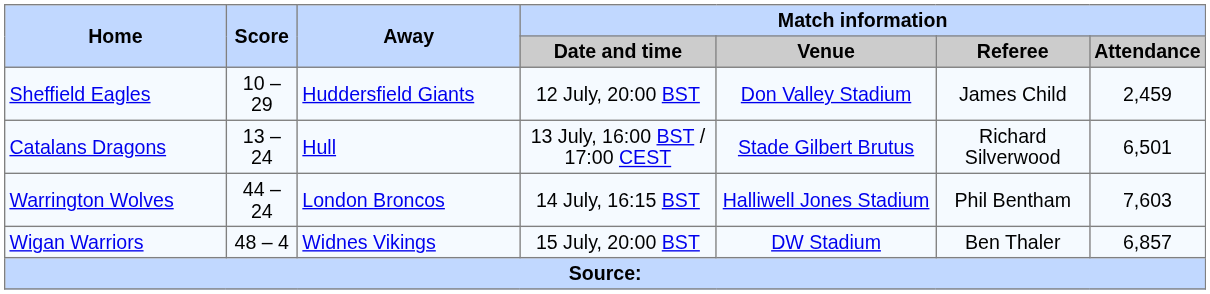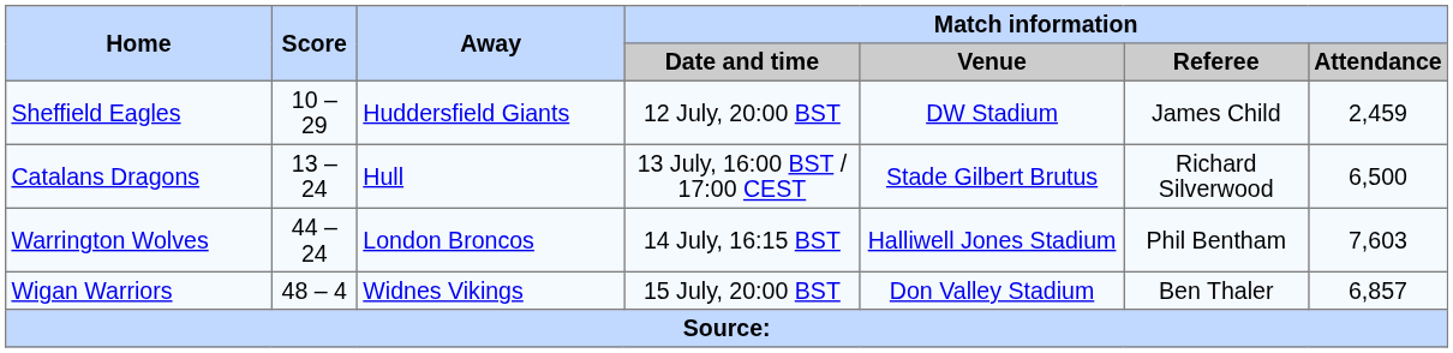 <table border=1 style="border-collapse:collapse; font-size:90%; text-align:center;" cellpadding=3 cellspacing=0 width=100%>
 <tr bgcolor=#C1D8FF>
 <th rowspan=2 width=19%>Home</th>
 <th rowspan=2 width=6%>Score</th>
 <th rowspan=2 width=19%>Away</th>
 <th colspan=6>Match information</th>
 </tr>
 <tr bgcolor=#CCCCCC>
 <th width=17%>Date and time</th>
 <th width=19%>Venue</th>
 <th width=13%>Referee</th>
 <th width=7%>Attendance</th>
 </tr>
 <tr bgcolor=#F5FAFF>
 <td align=left> <a href='#'>Sheffield Eagles</a></td>
 <td>10 – 29</td>
 <td align=left> <a href='#'>Huddersfield Giants</a></td>
 <td>12 July, 20:00 <a href='#'>BST</a></td>
-<td><a href='#'>Don Valley Stadium</a></td>
+<td><a href='#'>DW Stadium</a></td>
 <td>James Child</td>
 <td>2,459</td>
 </tr>
 <tr bgcolor=#F5FAFF>
 <td align=left> <a href='#'>Catalans Dragons</a></td>
 <td>13 – 24</td>
 <td align=left> <a href='#'>Hull</a></td>
 <td>13 July, 16:00 <a href='#'>BST</a> / 17:00 <a href='#'>CEST</a></td>
 <td><a href='#'>Stade Gilbert Brutus</a></td>
 <td>Richard Silverwood</td>
-<td>6,501</td>
+<td>6,500</td>
 </tr>
 <tr bgcolor=#F5FAFF>
 <td align=left> <a href='#'>Warrington Wolves</a></td>
 <td>44 – 24</td>
 <td align=left> <a href='#'>London Broncos</a></td>
 <td>14 July, 16:15 <a href='#'>BST</a></td>
 <td><a href='#'>Halliwell Jones Stadium</a></td>
 <td>Phil Bentham</td>
 <td>7,603</td>
 </tr>
 <tr bgcolor=#F5FAFF>
 <td align=left> <a href='#'>Wigan Warriors</a></td>
 <td>48 – 4</td>
 <td align=left> <a href='#'>Widnes Vikings</a></td>
 <td>15 July, 20:00 <a href='#'>BST</a></td>
-<td><a href='#'>DW Stadium</a></td>
+<td><a href='#'>Don Valley Stadium</a></td>
 <td>Ben Thaler</td>
 <td>6,857</td>
 </tr>
 <tr style="background:#c1d8ff;">
 <th colspan=12>Source:</th>
 </tr>
 </table>
